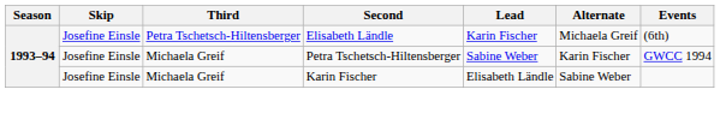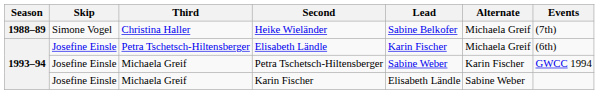 <table class="wikitable">
 <tr>
 <th scope="col" width=60>Season</th>
 <th scope="col">Skip</th>
 <th scope="col">Third</th>
 <th scope="col">Second</th>
 <th scope="col">Lead</th>
 <th scope="col">Alternate</th>
 <th scope="col">Events</th>
+</tr>
+<tr>
+<th scope="row">1988–89</th>
+<td>Simone Vogel</td>
+<td><a href='#'>Christina Haller</a></td>
+<td><a href='#'>Heike Wieländer</a></td>
+<td><a href='#'>Sabine Belkofer</a></td>
+<td>Michaela Greif</td>
+<td> (7th)</td>
 </tr>
 <tr>
 <th scope="row" rowspan=3>1993–94</th>
 <td><a href='#'>Josefine Einsle</a></td>
 <td><a href='#'>Petra Tschetsch-Hiltensberger</a></td>
 <td><a href='#'>Elisabeth Ländle</a></td>
 <td><a href='#'>Karin Fischer</a></td>
 <td>Michaela Greif</td>
 <td> (6th)</td>
 </tr>
 <tr>
 <td>Josefine Einsle</td>
 <td>Michaela Greif</td>
 <td>Petra Tschetsch-Hiltensberger</td>
 <td><a href='#'>Sabine Weber</a></td>
 <td>Karin Fischer</td>
 <td><a href='#'>GWCC</a> 1994 </td>
 </tr>
 <tr>
 <td>Josefine Einsle</td>
 <td>Michaela Greif</td>
 <td>Karin Fischer</td>
 <td>Elisabeth Ländle</td>
 <td>Sabine Weber</td>
 <td> </td>
 </tr>
 </table>
